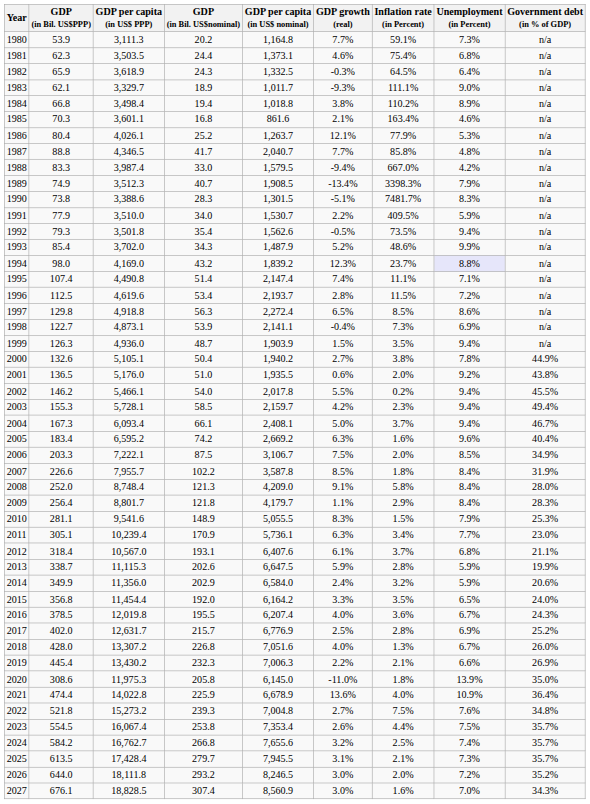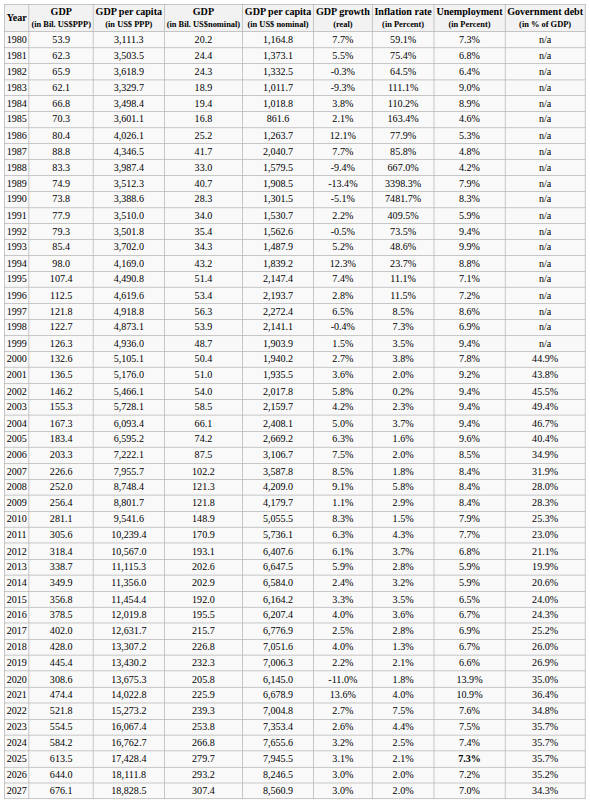 <table class="wikitable" style="text-align:center;">
 <tr>
 <th>Year</th>
 <th>GDP<br><small>(in Bil. US$PPP)</small></th>
 <th>GDP per capita<br><small>(in US$ PPP)</small></th>
 <th>GDP<br><small>(in Bil. US$nominal)</small></th>
 <th>GDP per capita<br><small>(in US$ nominal)</small></th>
 <th>GDP growth<br><small>(real)</small></th>
 <th>Inflation rate<br><small>(in Percent)</small></th>
 <th>Unemployment<br><small>(in Percent)</small></th>
 <th>Government debt<br><small>(in % of GDP)</small></th>
 </tr>
 <tr>
 <td>1980</td>
 <td>53.9</td>
 <td>3,111.3</td>
 <td>20.2</td>
 <td>1,164.8</td>
 <td>7.7%</td>
 <td>59.1%</td>
 <td>7.3%</td>
 <td>n/a</td>
 </tr>
 <tr>
 <td>1981</td>
 <td>62.3</td>
 <td>3,503.5</td>
 <td>24.4</td>
 <td>1,373.1</td>
-<td>4.6%</td>
+<td>5.5%</td>
 <td>75.4%</td>
 <td>6.8%</td>
 <td>n/a</td>
 </tr>
 <tr>
 <td>1982</td>
 <td>65.9</td>
 <td>3,618.9</td>
 <td>24.3</td>
 <td>1,332.5</td>
 <td>-0.3%</td>
 <td>64.5%</td>
 <td>6.4%</td>
 <td>n/a</td>
 </tr>
 <tr>
 <td>1983</td>
 <td>62.1</td>
 <td>3,329.7</td>
 <td>18.9</td>
 <td>1,011.7</td>
 <td>-9.3%</td>
 <td>111.1%</td>
 <td>9.0%</td>
 <td>n/a</td>
 </tr>
 <tr>
 <td>1984</td>
 <td>66.8</td>
 <td>3,498.4</td>
 <td>19.4</td>
 <td>1,018.8</td>
 <td>3.8%</td>
 <td>110.2%</td>
 <td>8.9%</td>
 <td>n/a</td>
 </tr>
 <tr>
 <td>1985</td>
 <td>70.3</td>
 <td>3,601.1</td>
 <td>16.8</td>
 <td>861.6</td>
 <td>2.1%</td>
 <td>163.4%</td>
 <td>4.6%</td>
 <td>n/a</td>
 </tr>
 <tr>
 <td>1986</td>
 <td>80.4</td>
 <td>4,026.1</td>
 <td>25.2</td>
 <td>1,263.7</td>
 <td>12.1%</td>
 <td>77.9%</td>
 <td>5.3%</td>
 <td>n/a</td>
 </tr>
 <tr>
 <td>1987</td>
 <td>88.8</td>
 <td>4,346.5</td>
 <td>41.7</td>
 <td>2,040.7</td>
 <td>7.7%</td>
 <td>85.8%</td>
 <td>4.8%</td>
 <td>n/a</td>
 </tr>
 <tr>
 <td>1988</td>
 <td>83.3</td>
 <td>3,987.4</td>
 <td>33.0</td>
 <td>1,579.5</td>
 <td>-9.4%</td>
 <td>667.0%</td>
 <td>4.2%</td>
 <td>n/a</td>
 </tr>
 <tr>
 <td>1989</td>
 <td>74.9</td>
 <td>3,512.3</td>
 <td>40.7</td>
 <td>1,908.5</td>
 <td>-13.4%</td>
 <td>3398.3%</td>
 <td>7.9%</td>
 <td>n/a</td>
 </tr>
 <tr>
 <td>1990</td>
 <td>73.8</td>
 <td>3,388.6</td>
 <td>28.3</td>
 <td>1,301.5</td>
 <td>-5.1%</td>
 <td>7481.7%</td>
 <td>8.3%</td>
 <td>n/a</td>
 </tr>
 <tr>
 <td>1991</td>
 <td>77.9</td>
 <td>3,510.0</td>
 <td>34.0</td>
 <td>1,530.7</td>
 <td>2.2%</td>
 <td>409.5%</td>
 <td>5.9%</td>
 <td>n/a</td>
 </tr>
 <tr>
 <td>1992</td>
 <td>79.3</td>
 <td>3,501.8</td>
 <td>35.4</td>
 <td>1,562.6</td>
 <td>-0.5%</td>
 <td>73.5%</td>
 <td>9.4%</td>
 <td>n/a</td>
 </tr>
 <tr>
 <td>1993</td>
 <td>85.4</td>
 <td>3,702.0</td>
 <td>34.3</td>
 <td>1,487.9</td>
 <td>5.2%</td>
 <td>48.6%</td>
 <td>9.9%</td>
 <td>n/a</td>
 </tr>
 <tr>
 <td>1994</td>
 <td>98.0</td>
 <td>4,169.0</td>
 <td>43.2</td>
 <td>1,839.2</td>
 <td>12.3%</td>
 <td>23.7%</td>
-<td style="background: lavender;">8.8%</td>
+<td>8.8%</td>
 <td>n/a</td>
 </tr>
 <tr>
 <td>1995</td>
 <td>107.4</td>
 <td>4,490.8</td>
 <td>51.4</td>
 <td>2,147.4</td>
 <td>7.4%</td>
 <td>11.1%</td>
 <td>7.1%</td>
 <td>n/a</td>
 </tr>
 <tr>
 <td>1996</td>
 <td>112.5</td>
 <td>4,619.6</td>
 <td>53.4</td>
 <td>2,193.7</td>
 <td>2.8%</td>
 <td>11.5%</td>
 <td>7.2%</td>
 <td>n/a</td>
 </tr>
 <tr>
 <td>1997</td>
-<td>129.8</td>
+<td>121.8</td>
 <td>4,918.8</td>
 <td>56.3</td>
 <td>2,272.4</td>
 <td>6.5%</td>
 <td>8.5%</td>
 <td>8.6%</td>
 <td>n/a</td>
 </tr>
 <tr>
 <td>1998</td>
 <td>122.7</td>
 <td>4,873.1</td>
 <td>53.9</td>
 <td>2,141.1</td>
 <td>-0.4%</td>
 <td>7.3%</td>
 <td>6.9%</td>
 <td>n/a</td>
 </tr>
 <tr>
 <td>1999</td>
 <td>126.3</td>
 <td>4,936.0</td>
 <td>48.7</td>
 <td>1,903.9</td>
 <td>1.5%</td>
 <td>3.5%</td>
 <td>9.4%</td>
 <td>n/a</td>
 </tr>
 <tr>
 <td>2000</td>
 <td>132.6</td>
 <td>5,105.1</td>
 <td>50.4</td>
 <td>1,940.2</td>
 <td>2.7%</td>
 <td>3.8%</td>
 <td>7.8%</td>
 <td>44.9%</td>
 </tr>
 <tr>
 <td>2001</td>
 <td>136.5</td>
 <td>5,176.0</td>
 <td>51.0</td>
 <td>1,935.5</td>
-<td>0.6%</td>
+<td>3.6%</td>
 <td>2.0%</td>
 <td>9.2%</td>
 <td>43.8%</td>
 </tr>
 <tr>
 <td>2002</td>
 <td>146.2</td>
 <td>5,466.1</td>
 <td>54.0</td>
 <td>2,017.8</td>
-<td>5.5%</td>
+<td>5.8%</td>
 <td>0.2%</td>
 <td>9.4%</td>
 <td>45.5%</td>
 </tr>
 <tr>
 <td>2003</td>
 <td>155.3</td>
 <td>5,728.1</td>
 <td>58.5</td>
 <td>2,159.7</td>
 <td>4.2%</td>
 <td>2.3%</td>
 <td>9.4%</td>
 <td>49.4%</td>
 </tr>
 <tr>
 <td>2004</td>
 <td>167.3</td>
 <td>6,093.4</td>
 <td>66.1</td>
 <td>2,408.1</td>
 <td>5.0%</td>
 <td>3.7%</td>
 <td>9.4%</td>
 <td>46.7%</td>
 </tr>
 <tr>
 <td>2005</td>
 <td>183.4</td>
 <td>6,595.2</td>
 <td>74.2</td>
 <td>2,669.2</td>
 <td>6.3%</td>
 <td>1.6%</td>
 <td>9.6%</td>
 <td>40.4%</td>
 </tr>
 <tr>
 <td>2006</td>
 <td>203.3</td>
 <td>7,222.1</td>
 <td>87.5</td>
 <td>3,106.7</td>
 <td>7.5%</td>
 <td>2.0%</td>
 <td>8.5%</td>
 <td>34.9%</td>
 </tr>
 <tr>
 <td>2007</td>
 <td>226.6</td>
 <td>7,955.7</td>
 <td>102.2</td>
 <td>3,587.8</td>
 <td>8.5%</td>
 <td>1.8%</td>
 <td>8.4%</td>
 <td>31.9%</td>
 </tr>
 <tr>
 <td>2008</td>
 <td>252.0</td>
 <td>8,748.4</td>
 <td>121.3</td>
 <td>4,209.0</td>
 <td>9.1%</td>
 <td>5.8%</td>
 <td>8.4%</td>
 <td>28.0%</td>
 </tr>
 <tr>
 <td>2009</td>
 <td>256.4</td>
 <td>8,801.7</td>
 <td>121.8</td>
 <td>4,179.7</td>
 <td>1.1%</td>
 <td>2.9%</td>
 <td>8.4%</td>
 <td>28.3%</td>
 </tr>
 <tr>
 <td>2010</td>
 <td>281.1</td>
 <td>9,541.6</td>
 <td>148.9</td>
 <td>5,055.5</td>
 <td>8.3%</td>
 <td>1.5%</td>
 <td>7.9%</td>
 <td>25.3%</td>
 </tr>
 <tr>
 <td>2011</td>
-<td>305.1</td>
+<td>305.6</td>
 <td>10,239.4</td>
 <td>170.9</td>
 <td>5,736.1</td>
 <td>6.3%</td>
-<td>3.4%</td>
+<td>4.3%</td>
 <td>7.7%</td>
 <td>23.0%</td>
 </tr>
 <tr>
 <td>2012</td>
 <td>318.4</td>
 <td>10,567.0</td>
 <td>193.1</td>
 <td>6,407.6</td>
 <td>6.1%</td>
 <td>3.7%</td>
 <td>6.8%</td>
 <td>21.1%</td>
 </tr>
 <tr>
 <td>2013</td>
 <td>338.7</td>
 <td>11,115.3</td>
 <td>202.6</td>
 <td>6,647.5</td>
 <td>5.9%</td>
 <td>2.8%</td>
 <td>5.9%</td>
 <td>19.9%</td>
 </tr>
 <tr>
 <td>2014</td>
 <td>349.9</td>
 <td>11,356.0</td>
 <td>202.9</td>
 <td>6,584.0</td>
 <td>2.4%</td>
 <td>3.2%</td>
 <td>5.9%</td>
 <td>20.6%</td>
 </tr>
 <tr>
 <td>2015</td>
 <td>356.8</td>
 <td>11,454.4</td>
 <td>192.0</td>
 <td>6,164.2</td>
 <td>3.3%</td>
 <td>3.5%</td>
 <td>6.5%</td>
 <td>24.0%</td>
 </tr>
 <tr>
 <td>2016</td>
 <td>378.5</td>
 <td>12,019.8</td>
 <td>195.5</td>
 <td>6,207.4</td>
 <td>4.0%</td>
 <td>3.6%</td>
 <td>6.7%</td>
 <td>24.3%</td>
 </tr>
 <tr>
 <td>2017</td>
 <td>402.0</td>
 <td>12,631.7</td>
 <td>215.7</td>
 <td>6,776.9</td>
 <td>2.5%</td>
 <td>2.8%</td>
 <td>6.9%</td>
 <td>25.2%</td>
 </tr>
 <tr>
 <td>2018</td>
 <td>428.0</td>
 <td>13,307.2</td>
 <td>226.8</td>
 <td>7,051.6</td>
 <td>4.0%</td>
 <td>1.3%</td>
 <td>6.7%</td>
 <td>26.0%</td>
 </tr>
 <tr>
 <td>2019</td>
 <td>445.4</td>
 <td>13,430.2</td>
 <td>232.3</td>
 <td>7,006.3</td>
 <td>2.2%</td>
 <td>2.1%</td>
 <td>6.6%</td>
 <td>26.9%</td>
 </tr>
 <tr>
 <td>2020</td>
 <td>308.6</td>
-<td>11,975.3</td>
+<td>13,675.3</td>
 <td>205.8</td>
 <td>6,145.0</td>
 <td>-11.0%</td>
 <td>1.8%</td>
 <td>13.9%</td>
 <td>35.0%</td>
 </tr>
 <tr>
 <td>2021</td>
 <td>474.4</td>
 <td>14,022.8</td>
 <td>225.9</td>
 <td>6,678.9</td>
 <td>13.6%</td>
 <td>4.0%</td>
 <td>10.9%</td>
 <td>36.4%</td>
 </tr>
 <tr>
 <td>2022</td>
 <td>521.8</td>
 <td>15,273.2</td>
 <td>239.3</td>
 <td>7,004.8</td>
 <td>2.7%</td>
 <td>7.5%</td>
 <td>7.6%</td>
 <td>34.8%</td>
 </tr>
 <tr>
 <td>2023</td>
 <td>554.5</td>
 <td>16,067.4</td>
 <td>253.8</td>
 <td>7,353.4</td>
 <td>2.6%</td>
 <td>4.4%</td>
 <td>7.5%</td>
 <td>35.7%</td>
 </tr>
 <tr>
 <td>2024</td>
 <td>584.2</td>
 <td>16,762.7</td>
 <td>266.8</td>
 <td>7,655.6</td>
 <td>3.2%</td>
 <td>2.5%</td>
 <td>7.4%</td>
 <td>35.7%</td>
 </tr>
 <tr>
 <td>2025</td>
 <td>613.5</td>
 <td>17,428.4</td>
 <td>279.7</td>
 <td>7,945.5</td>
 <td>3.1%</td>
 <td>2.1%</td>
-<td>7.3%</td>
+<td><strong>7.3%</strong></td>
 <td>35.7%</td>
 </tr>
 <tr>
 <td>2026</td>
 <td>644.0</td>
 <td>18,111.8</td>
 <td>293.2</td>
 <td>8,246.5</td>
 <td>3.0%</td>
 <td>2.0%</td>
 <td>7.2%</td>
 <td>35.2%</td>
 </tr>
 <tr>
 <td>2027</td>
 <td>676.1</td>
 <td>18,828.5</td>
 <td>307.4</td>
 <td>8,560.9</td>
 <td>3.0%</td>
-<td>1.6%</td>
+<td>2.0%</td>
 <td>7.0%</td>
 <td>34.3%</td>
 </tr>
 </table>
